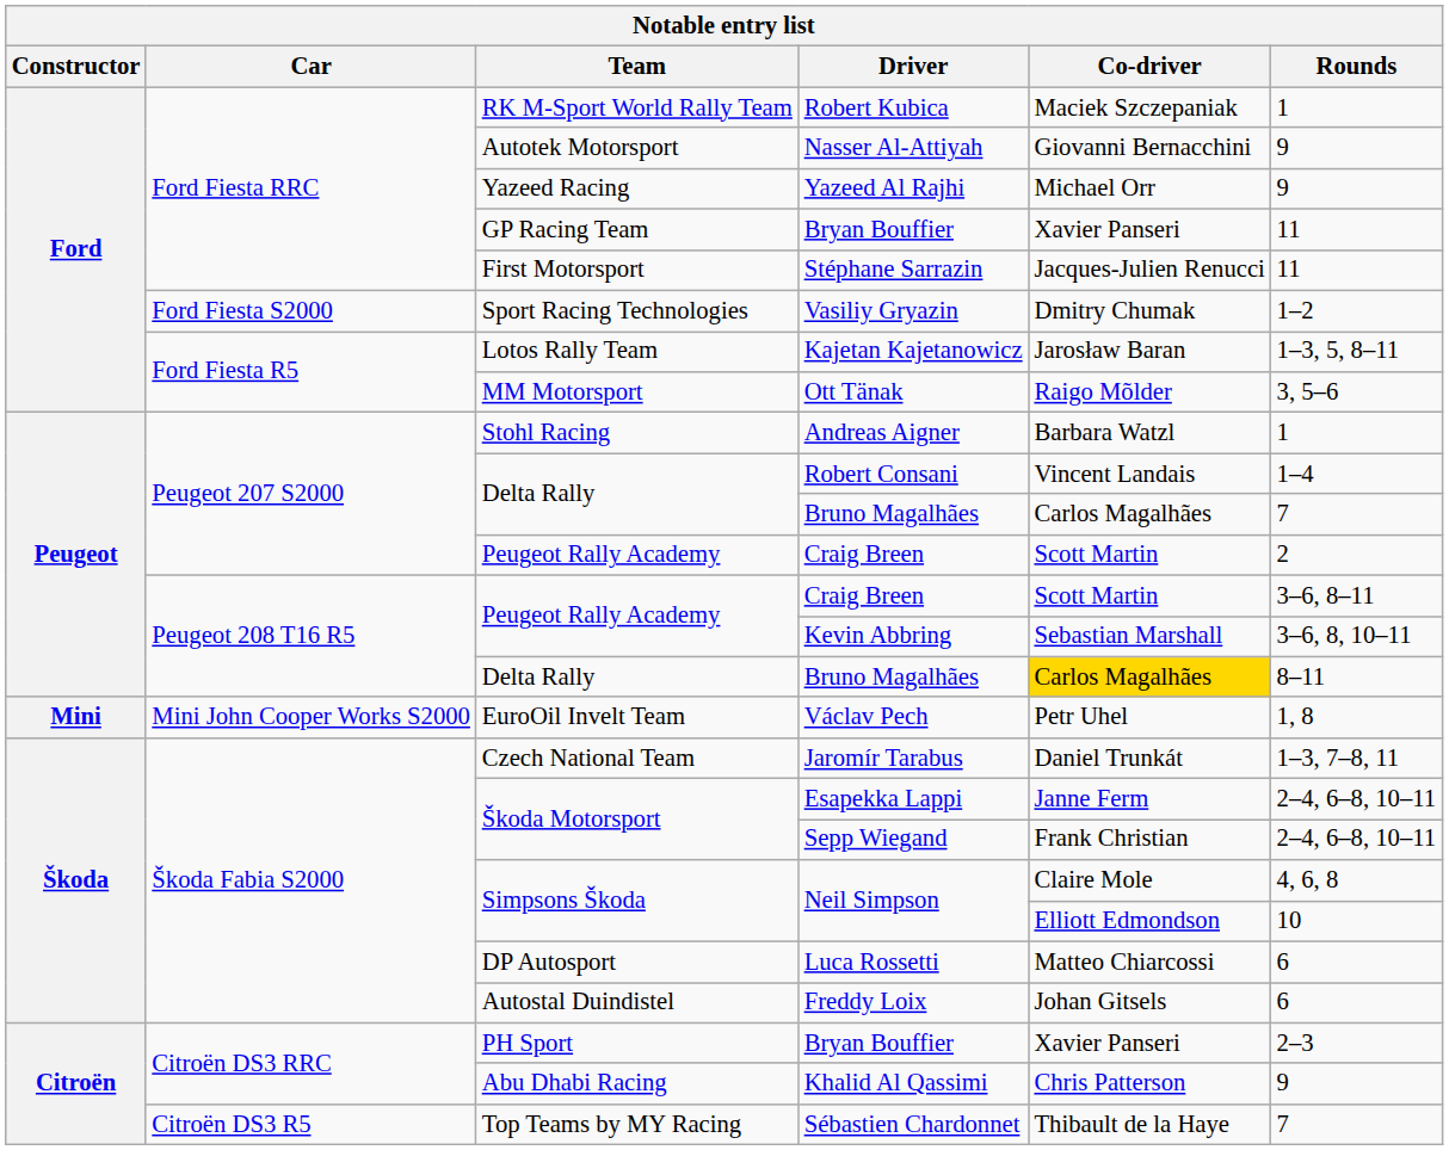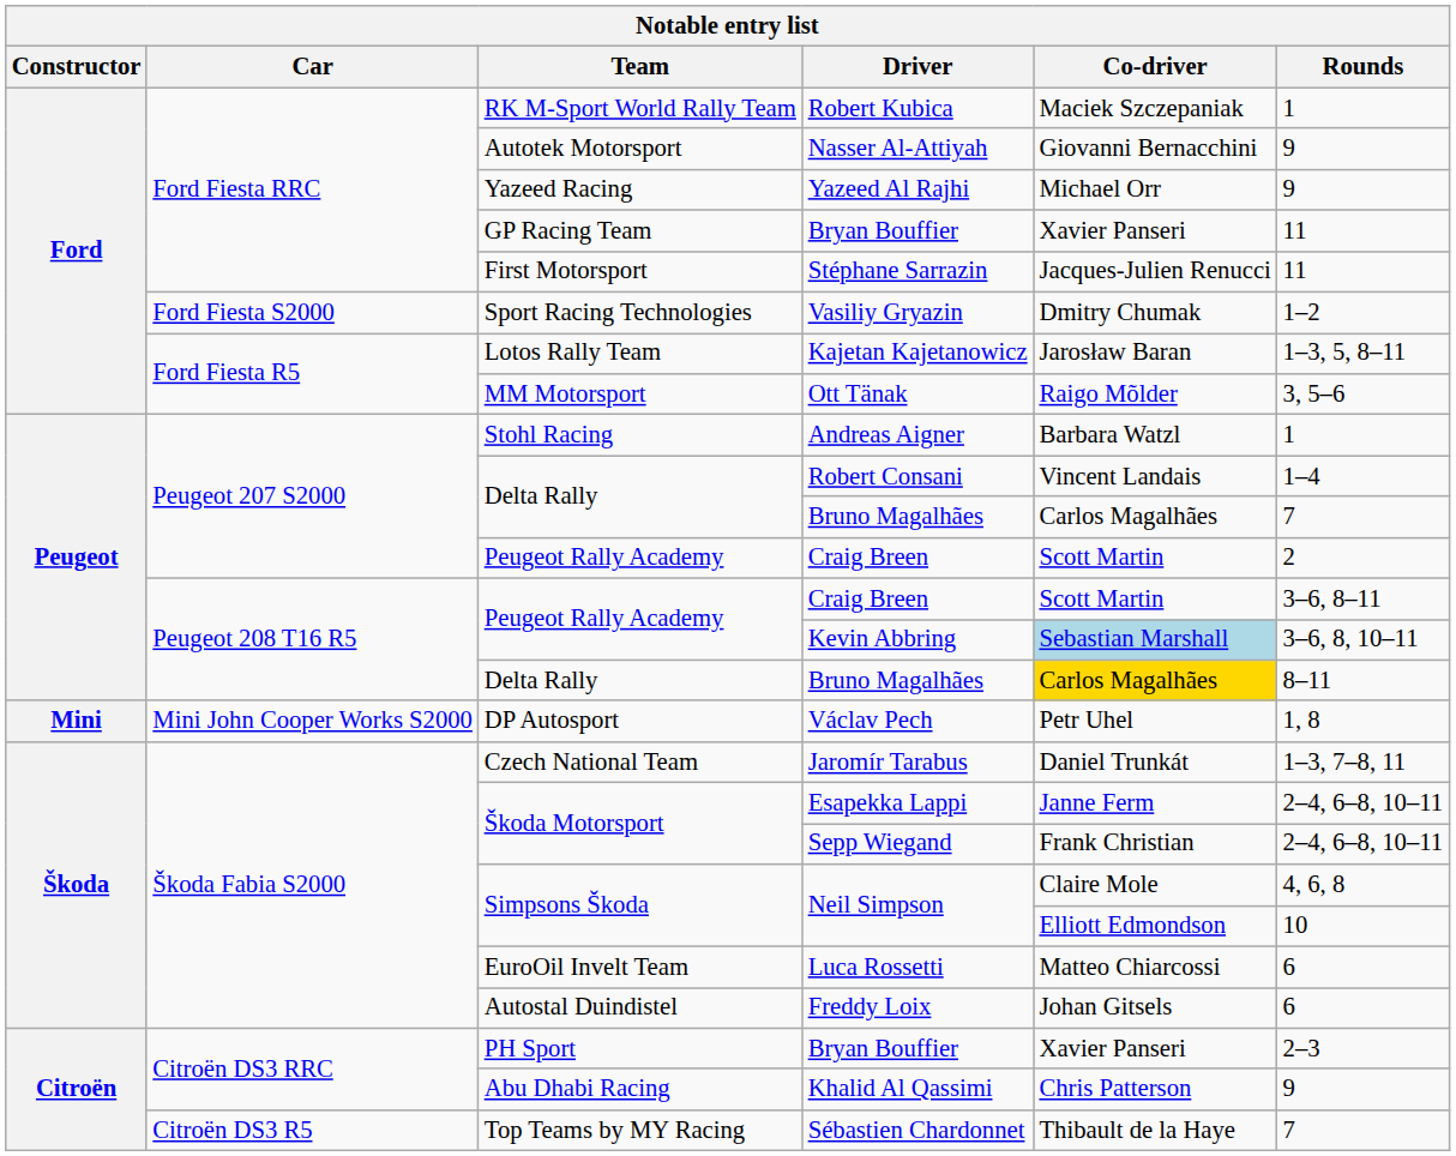 <table class="wikitable" style="font-size: 85%">
 <tr>
 <th colspan="7">Notable entry list</th>
 </tr>
 <tr>
 <th>Constructor</th>
 <th>Car</th>
 <th>Team</th>
 <th>Driver</th>
 <th>Co-driver</th>
 <th>Rounds</th>
 </tr>
 <tr>
 <th rowspan="8"><a href='#'>Ford</a></th>
 <td rowspan="5"><a href='#'>Ford Fiesta RRC</a></td>
 <td> <a href='#'>RK M-Sport World Rally Team</a></td>
 <td> <a href='#'>Robert Kubica</a></td>
 <td> Maciek Szczepaniak</td>
 <td>1</td>
 </tr>
 <tr>
 <td> Autotek Motorsport</td>
 <td> <a href='#'>Nasser Al-Attiyah</a></td>
 <td> Giovanni Bernacchini</td>
 <td>9</td>
 </tr>
 <tr>
 <td> Yazeed Racing</td>
 <td> <a href='#'>Yazeed Al Rajhi</a></td>
 <td> Michael Orr</td>
 <td>9</td>
 </tr>
 <tr>
 <td> GP Racing Team</td>
 <td> <a href='#'>Bryan Bouffier</a></td>
 <td> Xavier Panseri</td>
 <td>11</td>
 </tr>
 <tr>
 <td> First Motorsport</td>
 <td> <a href='#'>Stéphane Sarrazin</a></td>
 <td> Jacques-Julien Renucci</td>
 <td>11</td>
 </tr>
 <tr>
 <td><a href='#'>Ford Fiesta S2000</a></td>
 <td> Sport Racing Technologies</td>
 <td> <a href='#'>Vasiliy Gryazin</a></td>
 <td> Dmitry Chumak</td>
 <td>1–2</td>
 </tr>
 <tr>
 <td rowspan="2"><a href='#'>Ford Fiesta R5</a></td>
 <td> Lotos Rally Team</td>
 <td> <a href='#'>Kajetan Kajetanowicz</a></td>
 <td> Jarosław Baran</td>
 <td>1–3, 5, 8–11</td>
 </tr>
 <tr>
 <td> <a href='#'>MM Motorsport</a></td>
 <td> <a href='#'>Ott Tänak</a></td>
 <td> <a href='#'>Raigo Mõlder</a></td>
 <td>3, 5–6</td>
 </tr>
 <tr>
 <th rowspan="7"><a href='#'>Peugeot</a></th>
 <td rowspan="4"><a href='#'>Peugeot 207 S2000</a></td>
 <td> <a href='#'>Stohl Racing</a></td>
 <td> <a href='#'>Andreas Aigner</a></td>
 <td> Barbara Watzl</td>
 <td>1</td>
 </tr>
 <tr>
 <td rowspan="2"> Delta Rally</td>
 <td> <a href='#'>Robert Consani</a></td>
 <td> Vincent Landais</td>
 <td>1–4</td>
 </tr>
 <tr>
 <td> <a href='#'>Bruno Magalhães</a></td>
 <td> Carlos Magalhães</td>
 <td>7</td>
 </tr>
 <tr>
 <td> <a href='#'>Peugeot Rally Academy</a></td>
 <td> <a href='#'>Craig Breen</a></td>
 <td> <a href='#'>Scott Martin</a></td>
 <td>2</td>
 </tr>
 <tr>
 <td rowspan="3"><a href='#'>Peugeot 208 T16 R5</a></td>
 <td rowspan="2"> <a href='#'>Peugeot Rally Academy</a></td>
 <td> <a href='#'>Craig Breen</a></td>
 <td> <a href='#'>Scott Martin</a></td>
 <td>3–6, 8–11</td>
 </tr>
 <tr>
 <td> <a href='#'>Kevin Abbring</a></td>
-<td> <a href='#'>Sebastian Marshall</a></td>
+<td style="background: lightblue;"> <a href='#'>Sebastian Marshall</a></td>
 <td>3–6, 8, 10–11</td>
 </tr>
 <tr>
 <td> Delta Rally</td>
 <td> <a href='#'>Bruno Magalhães</a></td>
 <td style="background: gold;"> Carlos Magalhães</td>
 <td>8–11</td>
 </tr>
 <tr>
 <th><a href='#'>Mini</a></th>
 <td><a href='#'>Mini John Cooper Works S2000</a></td>
-<td> EuroOil Invelt Team</td>
+<td> DP Autosport</td>
 <td> <a href='#'>Václav Pech</a></td>
 <td> Petr Uhel</td>
 <td>1, 8</td>
 </tr>
 <tr>
 <th rowspan="7"><a href='#'>Škoda</a></th>
 <td rowspan="7"><a href='#'>Škoda Fabia S2000</a></td>
 <td> Czech National Team</td>
 <td> <a href='#'>Jaromír Tarabus</a></td>
 <td> Daniel Trunkát</td>
 <td>1–3, 7–8, 11</td>
 </tr>
 <tr>
 <td rowspan="2"> <a href='#'>Škoda Motorsport</a></td>
 <td> <a href='#'>Esapekka Lappi</a></td>
 <td> <a href='#'>Janne Ferm</a></td>
 <td>2–4, 6–8, 10–11</td>
 </tr>
 <tr>
 <td> <a href='#'>Sepp Wiegand</a></td>
 <td> Frank Christian</td>
 <td>2–4, 6–8, 10–11</td>
 </tr>
 <tr>
 <td rowspan="2"> <a href='#'>Simpsons Škoda</a></td>
 <td rowspan="2"> <a href='#'>Neil Simpson</a></td>
 <td> Claire Mole</td>
 <td>4, 6, 8</td>
 </tr>
 <tr>
 <td> <a href='#'>Elliott Edmondson</a></td>
 <td>10</td>
 </tr>
 <tr>
-<td> DP Autosport</td>
+<td> EuroOil Invelt Team</td>
 <td> <a href='#'>Luca Rossetti</a></td>
 <td> Matteo Chiarcossi</td>
 <td>6</td>
 </tr>
 <tr>
 <td> Autostal Duindistel</td>
 <td> <a href='#'>Freddy Loix</a></td>
 <td> Johan Gitsels</td>
 <td>6</td>
 </tr>
 <tr>
 <th rowspan="3"><a href='#'>Citroën</a></th>
 <td rowspan="2"><a href='#'>Citroën DS3 RRC</a></td>
 <td> <a href='#'>PH Sport</a></td>
 <td> <a href='#'>Bryan Bouffier</a></td>
 <td> Xavier Panseri</td>
 <td>2–3</td>
 </tr>
 <tr>
 <td> <a href='#'>Abu Dhabi Racing</a></td>
 <td> <a href='#'>Khalid Al Qassimi</a></td>
 <td> <a href='#'>Chris Patterson</a></td>
 <td>9</td>
 </tr>
 <tr>
 <td><a href='#'>Citroën DS3 R5</a></td>
 <td> Top Teams by MY Racing</td>
 <td> <a href='#'>Sébastien Chardonnet</a></td>
 <td> Thibault de la Haye</td>
 <td>7</td>
 </tr>
 </table>
